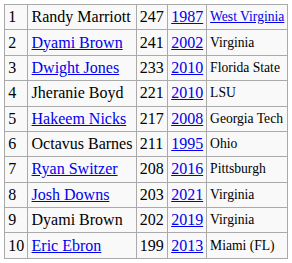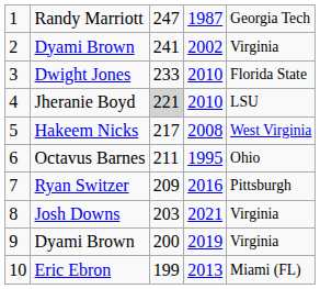 <table class="wikitable">
 <tr>
 </tr>
 <tr>
 <td>1</td>
 <td>Randy Marriott</td>
 <td>247</td>
 <td><a href='#'>1987</a></td>
-<td style="font-size:85%;"><a href='#'>West Virginia</a></td>
+<td style="font-size:85%;">Georgia Tech</td>
 </tr>
 <tr>
 <td>2</td>
 <td><a href='#'>Dyami Brown</a></td>
 <td>241</td>
 <td><a href='#'>2002</a></td>
 <td style="font-size:85%;">Virginia</td>
 </tr>
 <tr>
 <td>3</td>
 <td><a href='#'>Dwight Jones</a></td>
 <td>233</td>
 <td><a href='#'>2010</a></td>
 <td style="font-size:85%;">Florida State</td>
 </tr>
 <tr>
 <td>4</td>
 <td>Jheranie Boyd</td>
-<td>221</td>
+<td style="background: lightgrey;">221</td>
 <td><a href='#'>2010</a></td>
 <td style="font-size:85%;">LSU</td>
 </tr>
 <tr>
 <td>5</td>
 <td><a href='#'>Hakeem Nicks</a></td>
 <td>217</td>
 <td><a href='#'>2008</a></td>
-<td style="font-size:85%;">Georgia Tech</td>
+<td style="font-size:85%;"><a href='#'>West Virginia</a></td>
 </tr>
 <tr>
 <td>6</td>
 <td>Octavus Barnes</td>
 <td>211</td>
 <td><a href='#'>1995</a></td>
 <td style="font-size:85%;">Ohio</td>
 </tr>
 <tr>
 <td>7</td>
 <td><a href='#'>Ryan Switzer</a></td>
-<td>208</td>
+<td>209</td>
 <td><a href='#'>2016</a></td>
 <td style="font-size:85%;">Pittsburgh</td>
 </tr>
 <tr>
 <td>8</td>
 <td><a href='#'>Josh Downs</a></td>
 <td>203</td>
 <td><a href='#'>2021</a></td>
 <td style="font-size:85%;">Virginia</td>
 </tr>
 <tr>
 <td>9</td>
 <td>Dyami Brown</td>
-<td>202</td>
+<td>200</td>
 <td><a href='#'>2019</a></td>
 <td style="font-size:85%;">Virginia</td>
 </tr>
 <tr>
 <td>10</td>
 <td><a href='#'>Eric Ebron</a></td>
 <td>199</td>
 <td><a href='#'>2013</a></td>
 <td style="font-size:85%;">Miami (FL)</td>
 </tr>
 <tr>
 </tr>
 </table>
